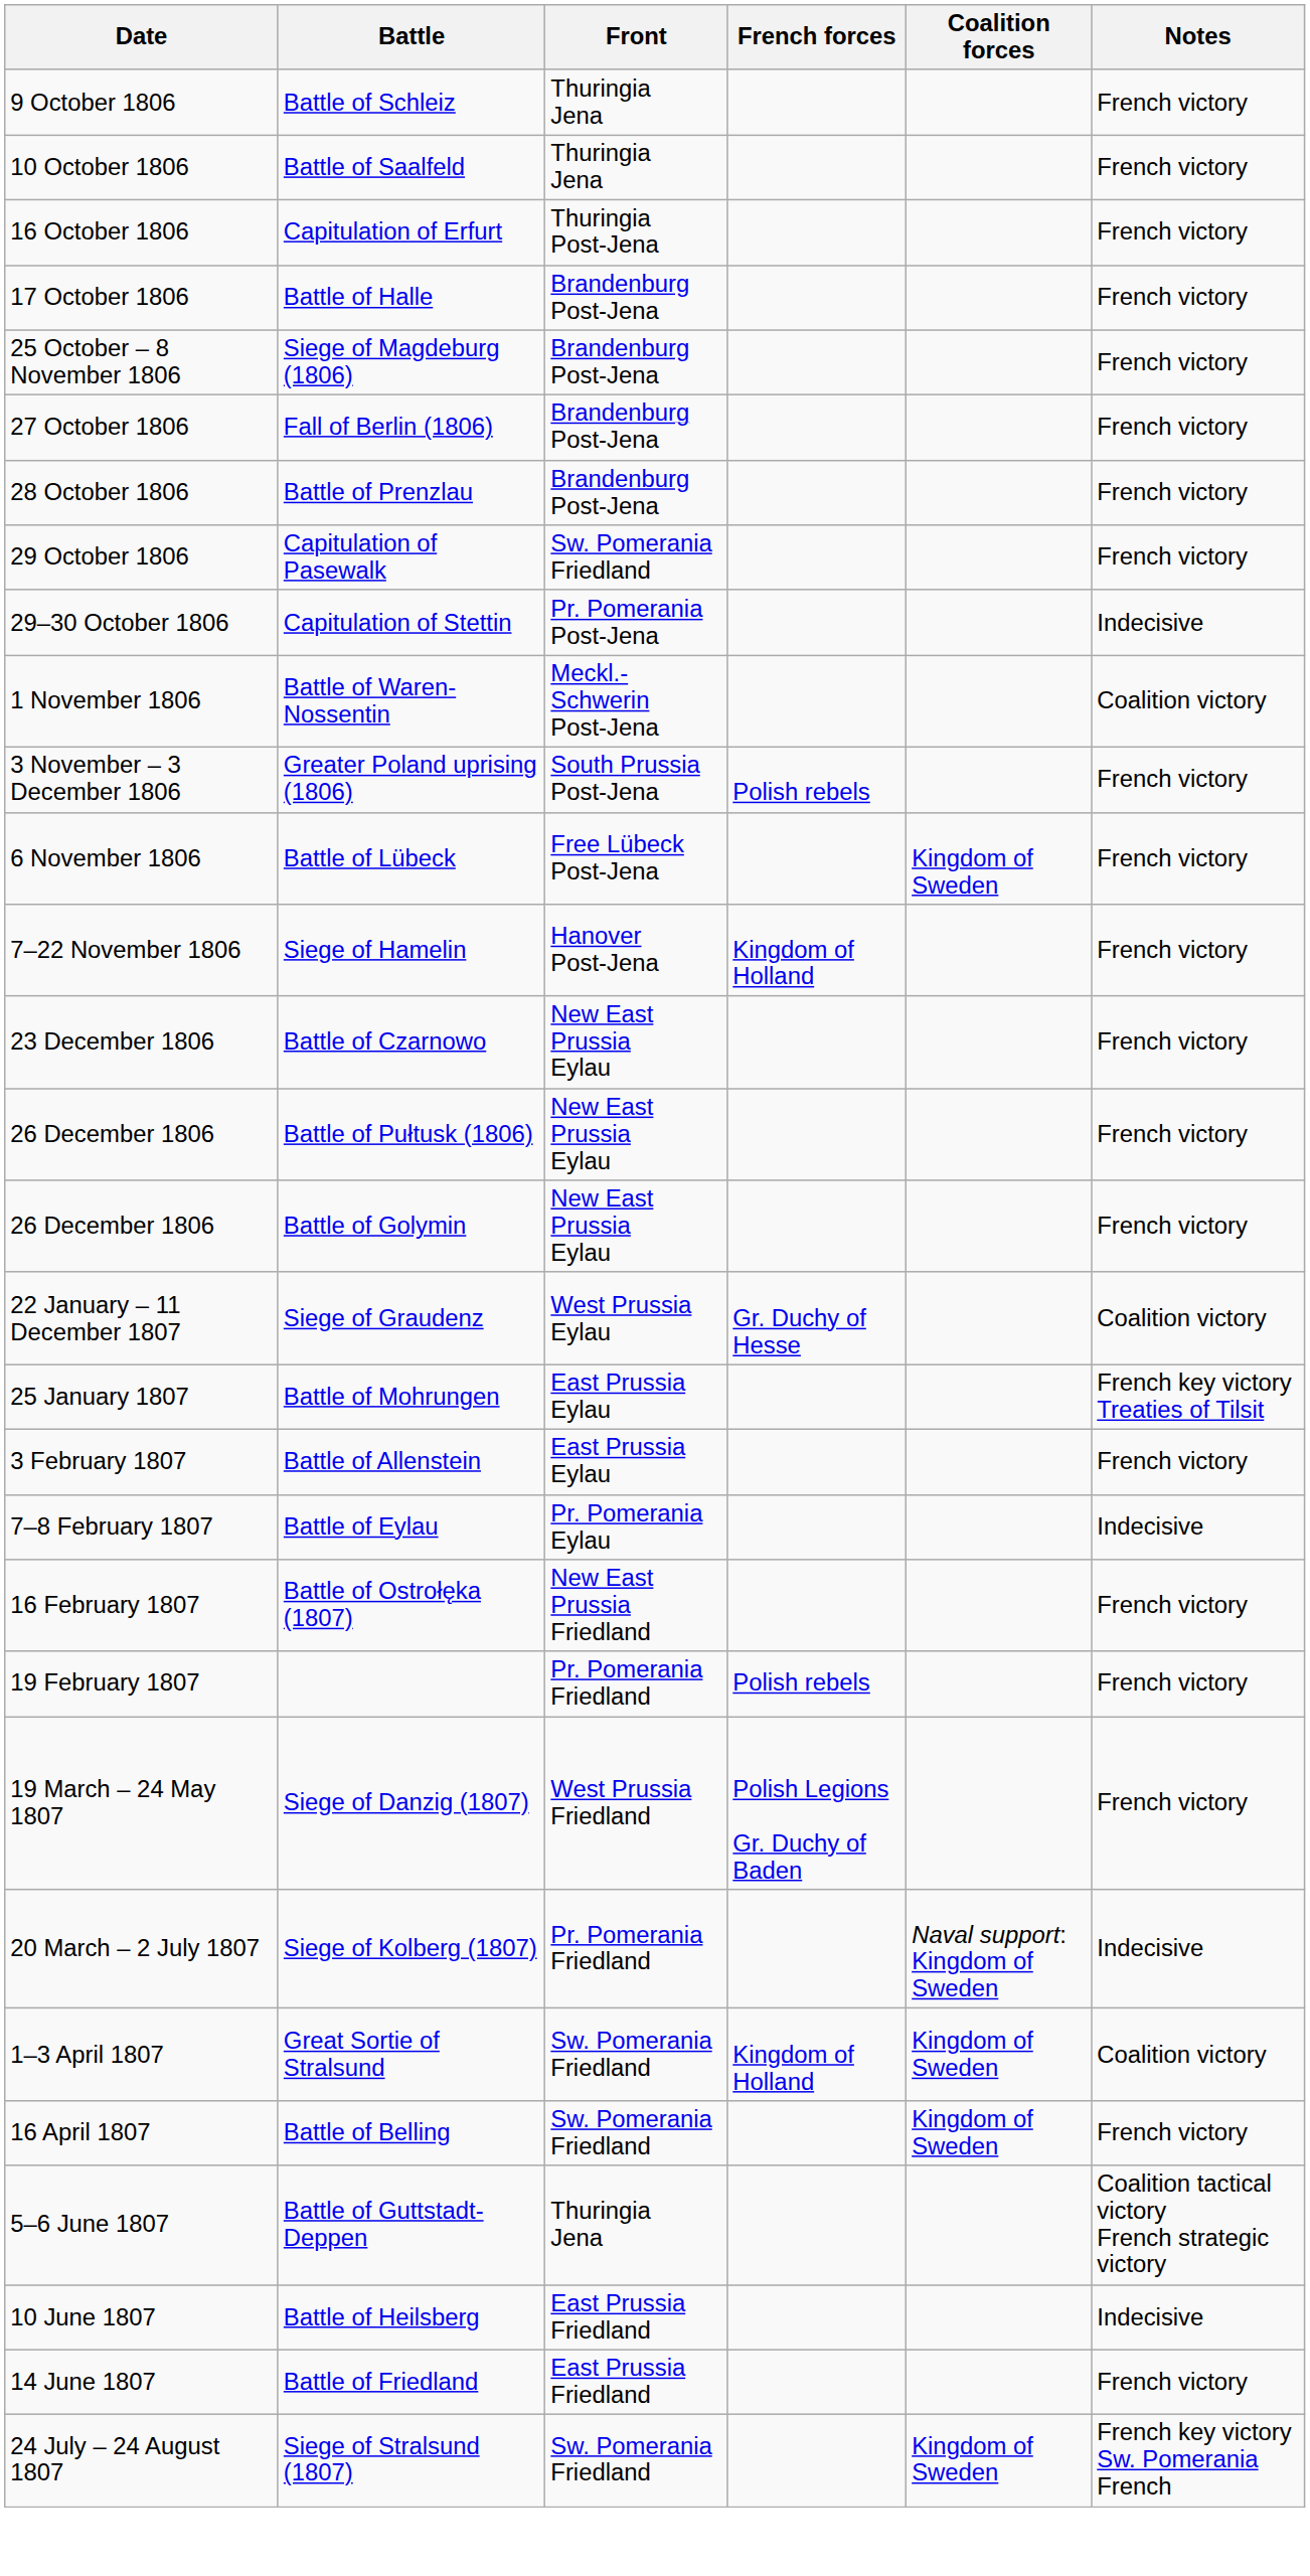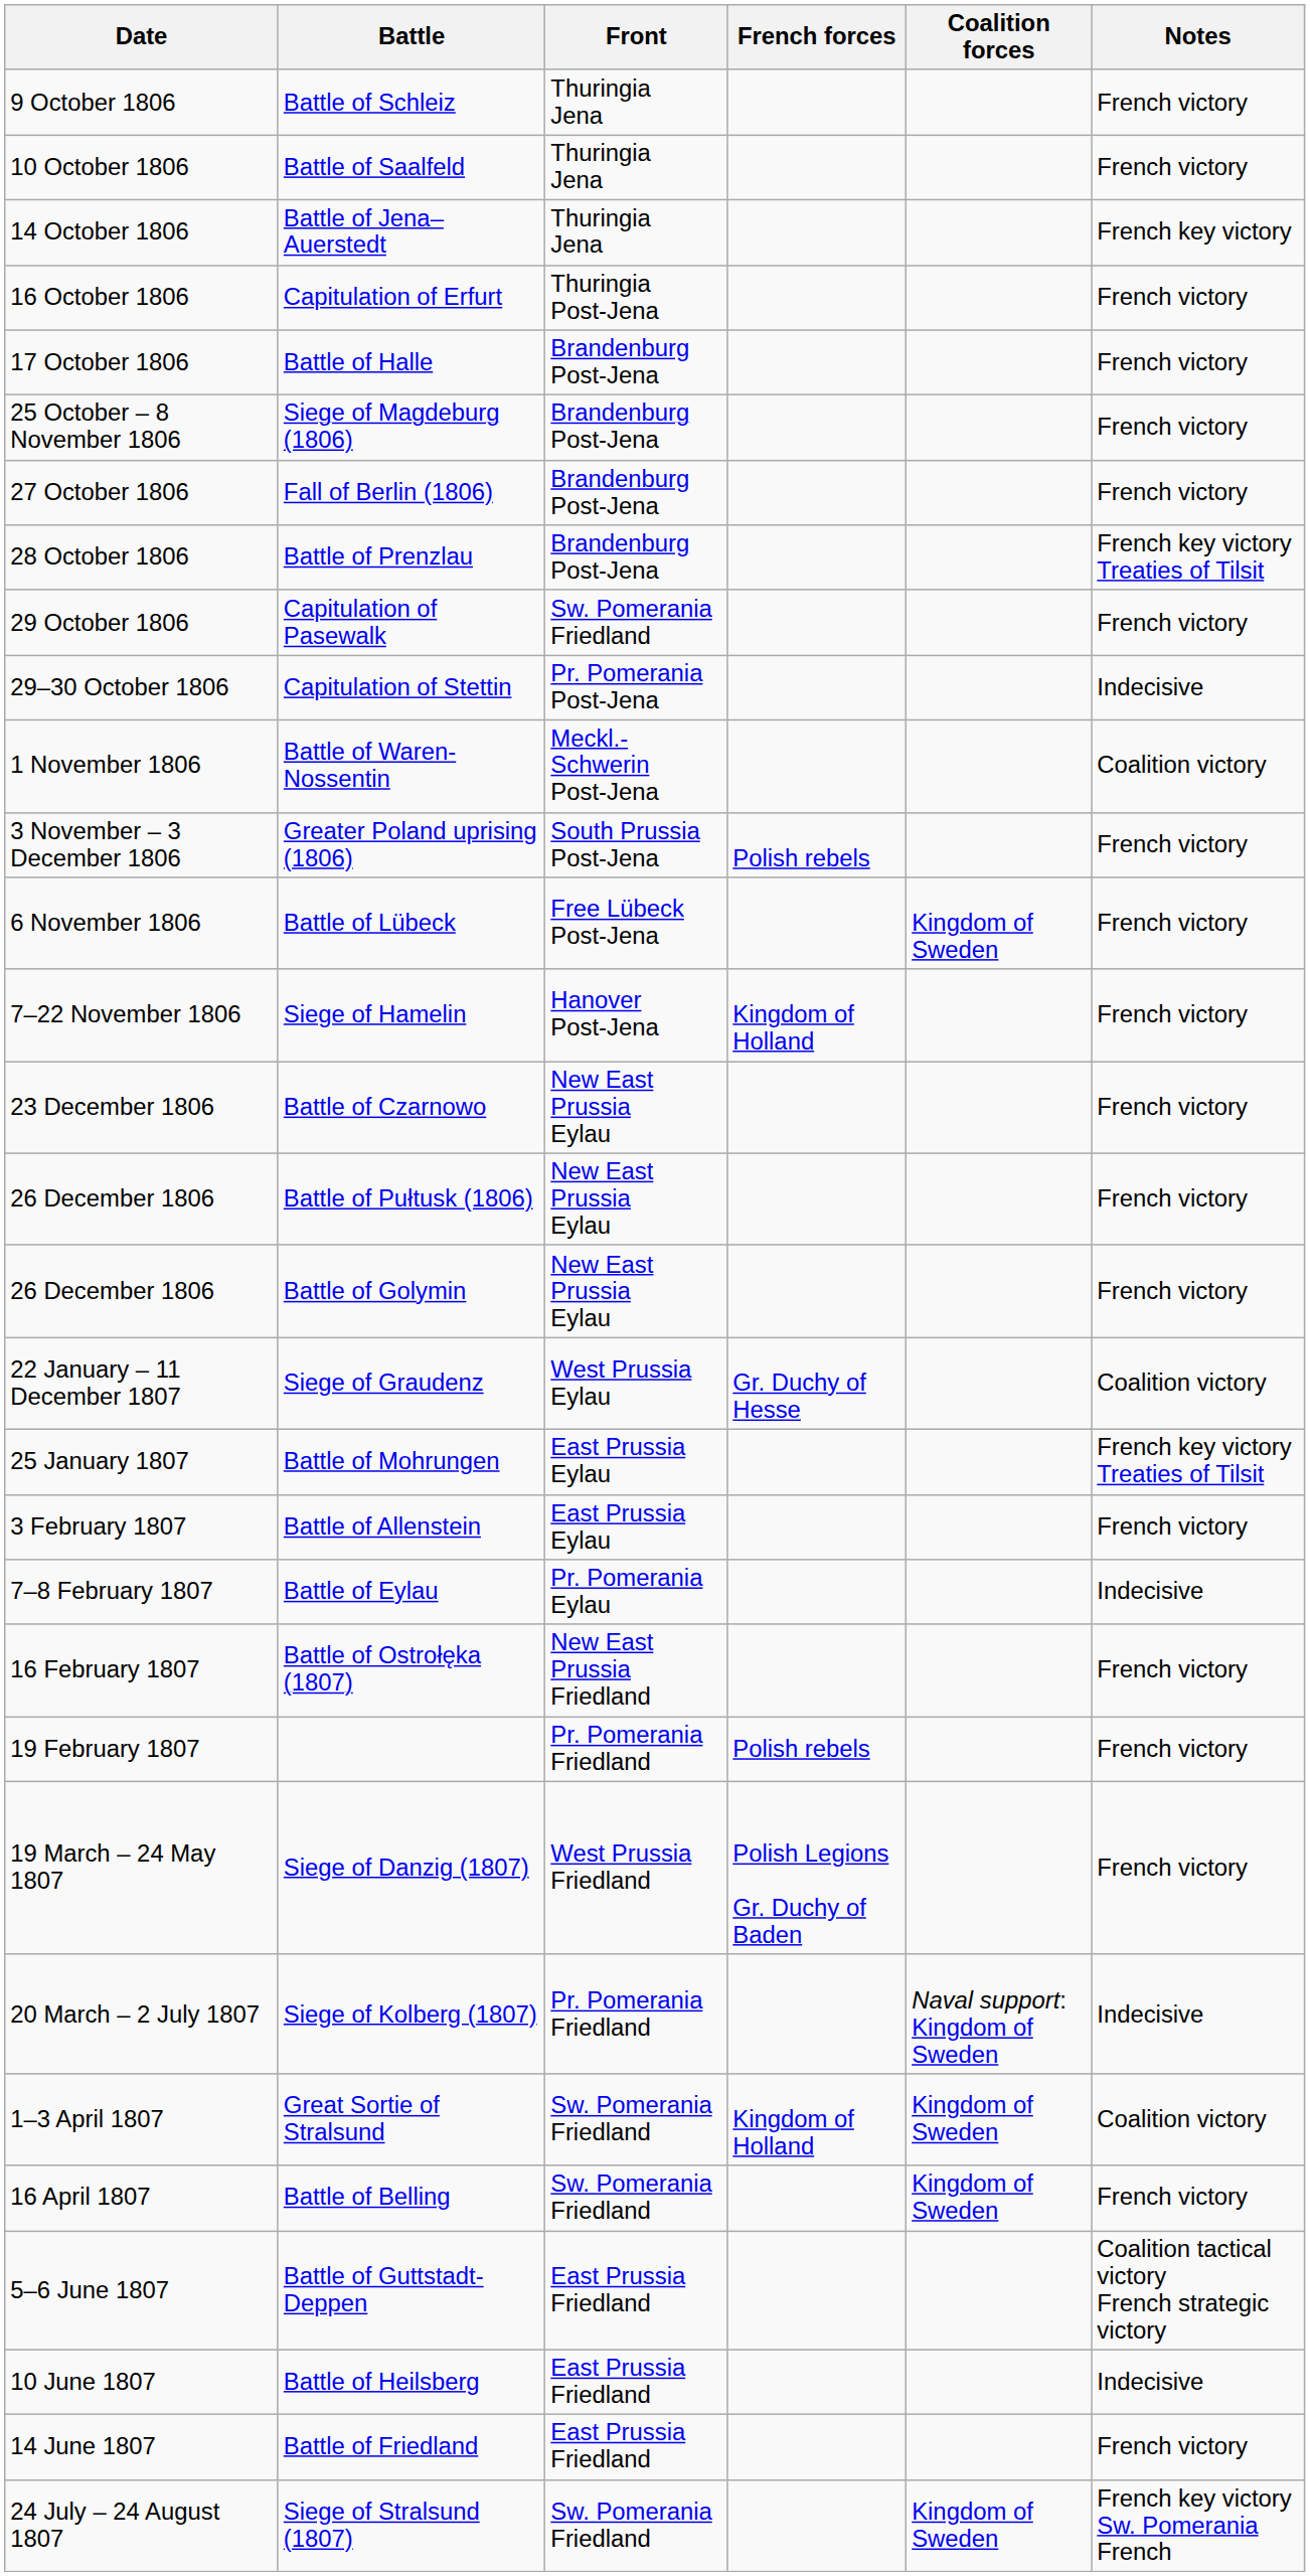 <table class="wikitable sortable">
 <tr>
 <th data-sort-type=date>Date</th>
 <th>Battle</th>
 <th>Front</th>
 <th>French forces</th>
 <th>Coalition forces</th>
 <th>Notes</th>
 </tr>
 <tr>
 <td>9 October 1806</td>
 <td><a href='#'>Battle of Schleiz</a></td>
 <td>Thuringia<br>Jena</td>
 <td></td>
 <td><br></td>
 <td>French victory</td>
 </tr>
 <tr>
 <td>10 October 1806</td>
 <td><a href='#'>Battle of Saalfeld</a></td>
 <td>Thuringia<br>Jena</td>
 <td></td>
 <td><br></td>
 <td>French victory</td>
+</tr>
+<tr>
+<td>14 October 1806</td>
+<td><a href='#'>Battle of Jena–Auerstedt</a></td>
+<td>Thuringia<br>Jena</td>
+<td></td>
+<td><br></td>
+<td>French key victory</td>
 </tr>
 <tr>
 <td>16 October 1806</td>
 <td><a href='#'>Capitulation of Erfurt</a></td>
 <td>Thuringia<br>Post-Jena</td>
 <td></td>
 <td></td>
 <td>French victory</td>
 </tr>
 <tr>
 <td>17 October 1806</td>
 <td><a href='#'>Battle of Halle</a></td>
 <td><a href='#'>Brandenburg</a><br>Post-Jena</td>
 <td></td>
 <td></td>
 <td>French victory</td>
 </tr>
 <tr>
 <td>25 October – 8 November 1806</td>
 <td><a href='#'>Siege of Magdeburg (1806)</a></td>
 <td><a href='#'>Brandenburg</a><br>Post-Jena</td>
 <td></td>
 <td></td>
 <td>French victory</td>
 </tr>
 <tr>
 <td>27 October 1806</td>
 <td><a href='#'>Fall of Berlin (1806)</a></td>
 <td><a href='#'>Brandenburg</a><br>Post-Jena</td>
 <td></td>
 <td></td>
 <td>French victory</td>
 </tr>
 <tr>
 <td>28 October 1806</td>
 <td><a href='#'>Battle of Prenzlau</a></td>
 <td><a href='#'>Brandenburg</a><br>Post-Jena</td>
 <td></td>
 <td></td>
-<td>French victory</td>
+<td>French key victory<br><a href='#'>Treaties of Tilsit</a></td>
 </tr>
 <tr>
 <td>29 October 1806</td>
 <td><a href='#'>Capitulation of Pasewalk</a></td>
 <td><a href='#'>Sw. Pomerania</a><br>Friedland</td>
 <td></td>
 <td></td>
 <td>French victory</td>
 </tr>
 <tr>
 <td>29–30 October 1806</td>
 <td><a href='#'>Capitulation of Stettin</a></td>
 <td><a href='#'>Pr. Pomerania</a><br>Post-Jena</td>
 <td></td>
 <td></td>
 <td>Indecisive</td>
 </tr>
 <tr>
 <td>1 November 1806</td>
 <td><a href='#'>Battle of Waren-Nossentin</a></td>
 <td><a href='#'>Meckl.-Schwerin</a><br>Post-Jena</td>
 <td></td>
 <td></td>
 <td>Coalition victory</td>
 </tr>
 <tr>
 <td>3 November – 3 December 1806</td>
 <td><a href='#'>Greater Poland uprising (1806)</a></td>
 <td><a href='#'>South Prussia</a><br>Post-Jena</td>
 <td><br> <a href='#'>Polish rebels</a></td>
 <td></td>
 <td>French victory</td>
 </tr>
 <tr>
 <td>6 November 1806</td>
 <td><a href='#'>Battle of Lübeck</a></td>
 <td><a href='#'>Free Lübeck</a><br>Post-Jena</td>
 <td><br></td>
 <td><br> <a href='#'>Kingdom of Sweden</a><br></td>
 <td>French victory</td>
 </tr>
 <tr>
 <td>7–22 November 1806</td>
 <td><a href='#'>Siege of Hamelin</a></td>
 <td><a href='#'>Hanover</a><br>Post-Jena</td>
 <td><br> <a href='#'>Kingdom of Holland</a></td>
 <td></td>
 <td>French victory</td>
 </tr>
 <tr>
 <td>23 December 1806</td>
 <td><a href='#'>Battle of Czarnowo</a></td>
 <td><a href='#'>New East Prussia</a><br>Eylau</td>
 <td></td>
 <td><br></td>
 <td>French victory</td>
 </tr>
 <tr>
 <td>26 December 1806</td>
 <td><a href='#'>Battle of Pułtusk (1806)</a></td>
 <td><a href='#'>New East Prussia</a><br>Eylau</td>
 <td><br></td>
 <td><br></td>
 <td>French victory</td>
 </tr>
 <tr>
 <td>26 December 1806</td>
 <td><a href='#'>Battle of Golymin</a></td>
 <td><a href='#'>New East Prussia</a><br>Eylau</td>
 <td></td>
 <td></td>
 <td>French victory</td>
 </tr>
 <tr>
 <td>22 January – 11 December 1807</td>
 <td><a href='#'>Siege of Graudenz</a></td>
 <td><a href='#'>West Prussia</a><br>Eylau</td>
 <td><br> <a href='#'>Gr. Duchy of Hesse</a><br></td>
 <td></td>
 <td>Coalition victory</td>
 </tr>
 <tr>
 <td>25 January 1807</td>
 <td><a href='#'>Battle of Mohrungen</a></td>
 <td><a href='#'>East Prussia</a><br>Eylau</td>
 <td></td>
 <td><br></td>
 <td>French key victory<br><a href='#'>Treaties of Tilsit</a></td>
 </tr>
 <tr>
 <td>3 February 1807</td>
 <td><a href='#'>Battle of Allenstein</a></td>
 <td><a href='#'>East Prussia</a><br>Eylau</td>
 <td></td>
 <td></td>
 <td>French victory</td>
 </tr>
 <tr>
 <td>7–8 February 1807</td>
 <td><a href='#'>Battle of Eylau</a></td>
 <td><a href='#'>Pr. Pomerania</a><br>Eylau</td>
 <td></td>
 <td><br></td>
 <td>Indecisive</td>
 </tr>
 <tr>
 <td>16 February 1807</td>
 <td><a href='#'>Battle of Ostrołęka (1807)</a></td>
 <td><a href='#'>New East Prussia</a><br>Friedland</td>
 <td></td>
 <td></td>
 <td>French victory</td>
 </tr>
 <tr>
 <td>19 February 1807</td>
 <td></td>
 <td><a href='#'>Pr. Pomerania</a><br>Friedland</td>
 <td> <a href='#'>Polish rebels</a></td>
 <td></td>
 <td>French victory</td>
 </tr>
 <tr>
 <td>19 March – 24 May 1807</td>
 <td><a href='#'>Siege of Danzig (1807)</a></td>
 <td><a href='#'>West Prussia</a><br>Friedland</td>
 <td><br><br> <a href='#'>Polish Legions</a><br><br> <a href='#'>Gr. Duchy of Baden</a></td>
 <td><br><br></td>
 <td>French victory</td>
 </tr>
 <tr>
 <td>20 March – 2 July 1807</td>
 <td><a href='#'>Siege of Kolberg (1807)</a></td>
 <td><a href='#'>Pr. Pomerania</a><br>Friedland</td>
 <td><br></td>
 <td><br><em>Naval support</em>:<br> <a href='#'>Kingdom of Sweden</a><br></td>
 <td>Indecisive</td>
 </tr>
 <tr>
 <td>1–3 April 1807</td>
 <td><a href='#'>Great Sortie of Stralsund</a></td>
 <td><a href='#'>Sw. Pomerania</a><br>Friedland</td>
 <td><br> <a href='#'>Kingdom of Holland</a></td>
 <td> <a href='#'>Kingdom of Sweden</a></td>
 <td>Coalition victory</td>
 </tr>
 <tr>
 <td>16 April 1807</td>
 <td><a href='#'>Battle of Belling</a></td>
 <td><a href='#'>Sw. Pomerania</a><br>Friedland</td>
 <td></td>
 <td> <a href='#'>Kingdom of Sweden</a></td>
 <td>French victory</td>
 </tr>
 <tr>
 <td>5–6 June 1807</td>
 <td><a href='#'>Battle of Guttstadt-Deppen</a></td>
-<td>Thuringia<br>Jena</td>
+<td><a href='#'>East Prussia</a><br>Friedland</td>
 <td></td>
 <td><br></td>
 <td>Coalition tactical victory<br>French strategic victory</td>
 </tr>
 <tr>
 <td>10 June 1807</td>
 <td><a href='#'>Battle of Heilsberg</a></td>
 <td><a href='#'>East Prussia</a><br>Friedland</td>
 <td></td>
 <td><br></td>
 <td>Indecisive</td>
 </tr>
 <tr>
 <td>14 June 1807</td>
 <td><a href='#'>Battle of Friedland</a></td>
 <td><a href='#'>East Prussia</a><br>Friedland</td>
 <td><br></td>
 <td></td>
 <td>French victory</td>
 </tr>
 <tr>
 <td>24 July – 24 August 1807</td>
 <td><a href='#'>Siege of Stralsund (1807)</a></td>
 <td><a href='#'>Sw. Pomerania</a><br>Friedland</td>
 <td></td>
 <td> <a href='#'>Kingdom of Sweden</a></td>
 <td>French key victory<br><a href='#'>Sw. Pomerania</a> French</td>
 </tr>
 </table>
